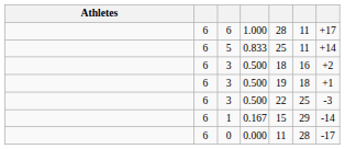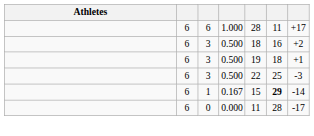 <table class="wikitable" style="text-align: center; font-size:90% ">
 <tr>
 <th width=250>Athletes</th>
 <th width=25></th>
 <th width=25></th>
 <th width=25></th>
 <th width=25></th>
 <th width=25></th>
 <th width=25></th>
 </tr>
 <tr>
 <td align=left></td>
 <td>6</td>
 <td>6</td>
 <td>1.000</td>
 <td>28</td>
 <td>11</td>
 <td>+17</td>
-</tr>
-<tr>
-<td align=left></td>
-<td>6</td>
-<td>5</td>
-<td>0.833</td>
-<td>25</td>
-<td>11</td>
-<td>+14</td>
 </tr>
 <tr>
 <td align=left></td>
 <td>6</td>
 <td>3</td>
 <td>0.500</td>
 <td>18</td>
 <td>16</td>
 <td>+2</td>
 </tr>
 <tr>
 <td align=left></td>
 <td>6</td>
 <td>3</td>
 <td>0.500</td>
 <td>19</td>
 <td>18</td>
 <td>+1</td>
 </tr>
 <tr>
 <td align=left></td>
 <td>6</td>
 <td>3</td>
 <td>0.500</td>
 <td>22</td>
 <td>25</td>
 <td>-3</td>
 </tr>
 <tr>
 <td align=left></td>
 <td>6</td>
 <td>1</td>
 <td>0.167</td>
 <td>15</td>
-<td>29</td>
+<td><strong>29</strong></td>
 <td>-14</td>
 </tr>
 <tr>
 <td align=left></td>
 <td>6</td>
 <td>0</td>
 <td>0.000</td>
 <td>11</td>
 <td>28</td>
 <td>-17</td>
 </tr>
 </table>
